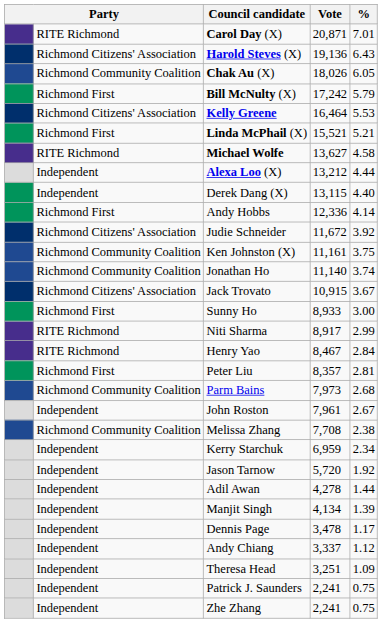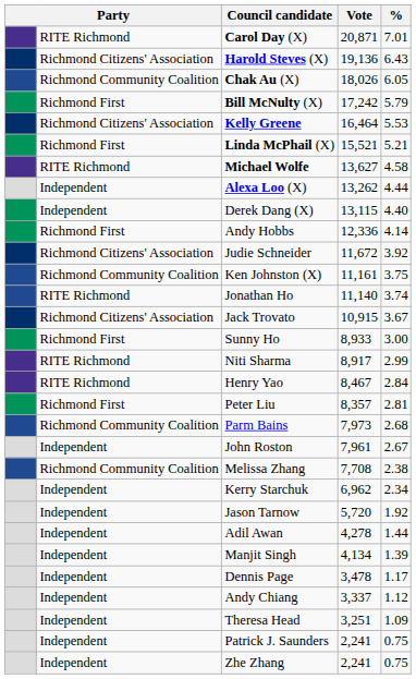 <table class="wikitable">
 <tr>
 <th colspan="2">Party</th>
 <th>Council candidate</th>
 <th>Vote</th>
 <th>%</th>
 </tr>
 <tr>
 <td style="background:#472D8C;" width="30px"> </td>
 <td>RITE Richmond</td>
 <td><strong>Carol Day</strong> (X)</td>
 <td>20,871</td>
 <td>7.01</td>
 </tr>
 <tr>
 <td style="background:#002F6C;" width="30px"> </td>
 <td>Richmond Citizens' Association</td>
 <td><strong><a href='#'>Harold Steves</a></strong> (X)</td>
 <td>19,136</td>
 <td>6.43</td>
 </tr>
 <tr>
 <td style="background:#1F4991;" width="30px"> </td>
 <td>Richmond Community Coalition</td>
 <td><strong>Chak Au</strong> (X)</td>
 <td>18,026</td>
 <td>6.05</td>
 </tr>
 <tr>
 <td style="background:#00945B;" width="30px"> </td>
 <td>Richmond First</td>
 <td><strong>Bill McNulty</strong> (X)</td>
 <td>17,242</td>
 <td>5.79</td>
 </tr>
 <tr>
 <td style="background:#002F6C;" width="30px"> </td>
 <td>Richmond Citizens' Association</td>
 <td><strong><a href='#'>Kelly Greene</a></strong></td>
 <td>16,464</td>
 <td>5.53</td>
 </tr>
 <tr>
 <td style="background:#00945B;" width="30px"> </td>
 <td>Richmond First</td>
 <td><strong>Linda McPhail</strong> (X)</td>
 <td>15,521</td>
 <td>5.21</td>
 </tr>
 <tr>
 <td style="background:#472D8C;" width="30px"> </td>
 <td>RITE Richmond</td>
 <td><strong>Michael Wolfe</strong></td>
 <td>13,627</td>
 <td>4.58</td>
 </tr>
 <tr>
 <td style="background:gainsboro" width="30px"> </td>
 <td>Independent</td>
 <td><strong><a href='#'>Alexa Loo</a></strong> (X)</td>
-<td>13,212</td>
+<td>13,262</td>
 <td>4.44</td>
 </tr>
 <tr>
 <td style="background:#00945B;" width="30px"> </td>
 <td>Independent</td>
 <td>Derek Dang (X)</td>
 <td>13,115</td>
 <td>4.40</td>
 </tr>
 <tr>
 <td style="background:#00945B;" width="30px"> </td>
 <td>Richmond First</td>
 <td>Andy Hobbs</td>
 <td>12,336</td>
 <td>4.14</td>
 </tr>
 <tr>
 <td style="background:#002F6C;" width="30px"> </td>
 <td>Richmond Citizens' Association</td>
 <td>Judie Schneider</td>
 <td>11,672</td>
 <td>3.92</td>
 </tr>
 <tr>
 <td style="background:#1F4991;" width="30px"> </td>
 <td>Richmond Community Coalition</td>
 <td>Ken Johnston (X)</td>
 <td>11,161</td>
 <td>3.75</td>
 </tr>
 <tr>
 <td style="background:#1F4991;" width="30px"> </td>
-<td>Richmond Community Coalition</td>
+<td>RITE Richmond</td>
 <td>Jonathan Ho</td>
 <td>11,140</td>
 <td>3.74</td>
 </tr>
 <tr>
 <td style="background:#002F6C;" width="30px"> </td>
 <td>Richmond Citizens' Association</td>
 <td>Jack Trovato</td>
 <td>10,915</td>
 <td>3.67</td>
 </tr>
 <tr>
 <td style="background:#00945B;" width="30px"> </td>
 <td>Richmond First</td>
 <td>Sunny Ho</td>
 <td>8,933</td>
 <td>3.00</td>
 </tr>
 <tr>
 <td style="background:#472D8C;" width="30px"> </td>
 <td>RITE Richmond</td>
 <td>Niti Sharma</td>
 <td>8,917</td>
 <td>2.99</td>
 </tr>
 <tr>
 <td style="background:#472D8C;" width="30px"> </td>
 <td>RITE Richmond</td>
 <td>Henry Yao</td>
 <td>8,467</td>
 <td>2.84</td>
 </tr>
 <tr>
 <td style="background:#00945B;" width="30px"> </td>
 <td>Richmond First</td>
 <td>Peter Liu</td>
 <td>8,357</td>
 <td>2.81</td>
 </tr>
 <tr>
 <td style="background:#1F4991;" width="30px"> </td>
 <td>Richmond Community Coalition</td>
 <td><a href='#'>Parm Bains</a></td>
 <td>7,973</td>
 <td>2.68</td>
 </tr>
 <tr>
 <td style="background:gainsboro" width="30px"> </td>
 <td>Independent</td>
 <td>John Roston</td>
 <td>7,961</td>
 <td>2.67</td>
 </tr>
 <tr>
 <td style="background:#1F4991;" width="30px"> </td>
 <td>Richmond Community Coalition</td>
 <td>Melissa Zhang</td>
 <td>7,708</td>
 <td>2.38</td>
 </tr>
 <tr>
 <td style="background:gainsboro" width="30px"> </td>
 <td>Independent</td>
 <td>Kerry Starchuk</td>
-<td>6,959</td>
+<td>6,962</td>
 <td>2.34</td>
 </tr>
 <tr>
 <td style="background:gainsboro" width="30px"> </td>
 <td>Independent</td>
 <td>Jason Tarnow</td>
 <td>5,720</td>
 <td>1.92</td>
 </tr>
 <tr>
 <td style="background:gainsboro" width="30px"> </td>
 <td>Independent</td>
 <td>Adil Awan</td>
 <td>4,278</td>
 <td>1.44</td>
 </tr>
 <tr>
 <td style="background:gainsboro" width="30px"> </td>
 <td>Independent</td>
 <td>Manjit Singh</td>
 <td>4,134</td>
 <td>1.39</td>
 </tr>
 <tr>
 <td style="background:gainsboro" width="30px"> </td>
 <td>Independent</td>
 <td>Dennis Page</td>
 <td>3,478</td>
 <td>1.17</td>
 </tr>
 <tr>
 <td style="background:gainsboro" width="30px"> </td>
 <td>Independent</td>
 <td>Andy Chiang</td>
 <td>3,337</td>
 <td>1.12</td>
 </tr>
 <tr>
 <td style="background:gainsboro" width="30px"> </td>
 <td>Independent</td>
 <td>Theresa Head</td>
 <td>3,251</td>
 <td>1.09</td>
 </tr>
 <tr>
 <td style="background:gainsboro" width="30px"> </td>
 <td>Independent</td>
 <td>Patrick J. Saunders</td>
 <td>2,241</td>
 <td>0.75</td>
 </tr>
 <tr>
 <td style="background:gainsboro" width="30px"> </td>
 <td>Independent</td>
 <td>Zhe Zhang</td>
 <td>2,241</td>
 <td>0.75</td>
 </tr>
 </table>
